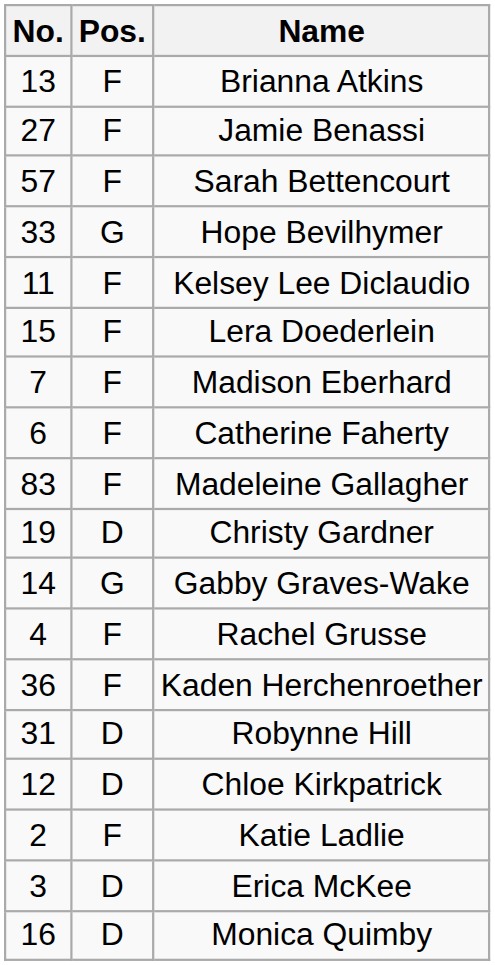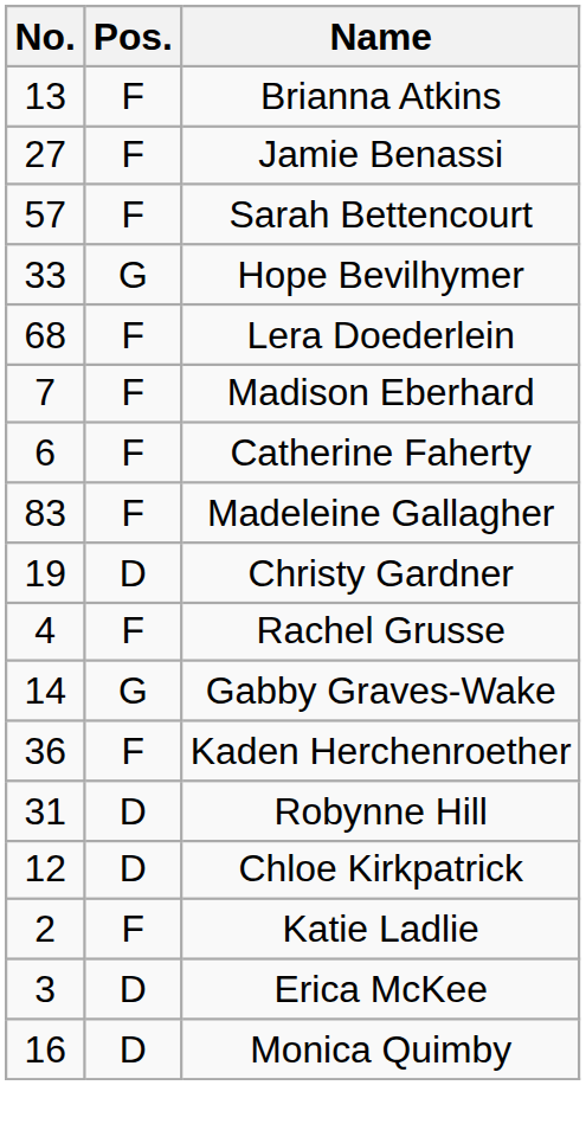 <table class="wikitable sortable" style="font-size: 90%; text-align: center;">
 <tr>
 <th>No.</th>
 <th>Pos.</th>
 <th>Name</th>
 </tr>
 <tr>
 <td>13</td>
 <td>F</td>
 <td>Brianna Atkins</td>
 </tr>
 <tr>
 <td>27</td>
 <td>F</td>
 <td>Jamie Benassi</td>
 </tr>
 <tr>
 <td>57</td>
 <td>F</td>
 <td>Sarah Bettencourt</td>
 </tr>
 <tr>
 <td>33</td>
 <td>G</td>
 <td>Hope Bevilhymer</td>
 </tr>
 <tr>
-<td>11</td>
-<td>F</td>
-<td>Kelsey Lee Diclaudio</td>
-</tr>
-<tr>
-<td>15</td>
+<td>68</td>
 <td>F</td>
 <td>Lera Doederlein</td>
 </tr>
 <tr>
 <td>7</td>
 <td>F</td>
 <td>Madison Eberhard</td>
 </tr>
 <tr>
 <td>6</td>
 <td>F</td>
 <td>Catherine Faherty</td>
 </tr>
 <tr>
 <td>83</td>
 <td>F</td>
 <td>Madeleine Gallagher</td>
 </tr>
 <tr>
 <td>19</td>
 <td>D</td>
 <td>Christy Gardner</td>
 </tr>
 <tr>
+<td>4</td>
+<td>F</td>
+<td>Rachel Grusse</td>
+</tr>
+<tr>
 <td>14</td>
 <td>G</td>
 <td>Gabby Graves-Wake</td>
-</tr>
-<tr>
-<td>4</td>
-<td>F</td>
-<td>Rachel Grusse</td>
 </tr>
 <tr>
 <td>36</td>
 <td>F</td>
 <td>Kaden Herchenroether</td>
 </tr>
 <tr>
 <td>31</td>
 <td>D</td>
 <td>Robynne Hill</td>
 </tr>
 <tr>
 <td>12</td>
 <td>D</td>
 <td>Chloe Kirkpatrick</td>
 </tr>
 <tr>
 <td>2</td>
 <td>F</td>
 <td>Katie Ladlie</td>
 </tr>
 <tr>
 <td>3</td>
 <td>D</td>
 <td>Erica McKee</td>
 </tr>
 <tr>
 <td>16</td>
 <td>D</td>
 <td>Monica Quimby</td>
 </tr>
 </table>
